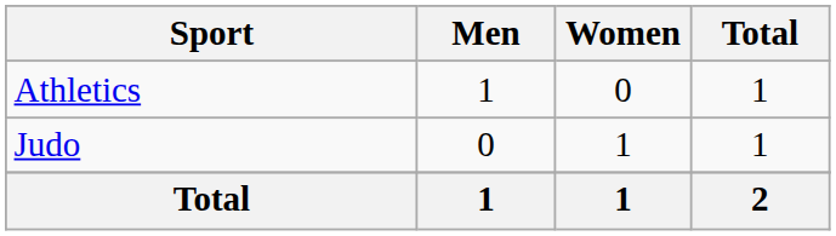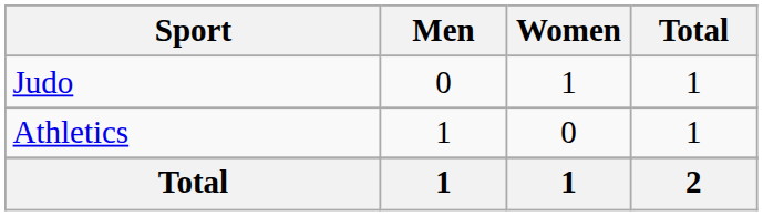 <table class="wikitable sortable" style="text-align:center;">
 <tr>
 <th width=180>Sport</th>
 <th width=55>Men</th>
 <th width=55>Women</th>
 <th width=55>Total</th>
 </tr>
 <tr>
+<td align=left><a href='#'>Judo</a></td>
+<td>0</td>
+<td>1</td>
+<td>1</td>
+</tr>
+<tr>
 <td align=left><a href='#'>Athletics</a></td>
 <td>1</td>
 <td>0</td>
-<td>1</td>
-</tr>
-<tr>
-<td align=left><a href='#'>Judo</a></td>
-<td>0</td>
-<td>1</td>
 <td>1</td>
 </tr>
 <tr>
 </tr>
 <tr class="sortbottom">
 <th>Total</th>
 <th>1</th>
 <th>1</th>
 <th>2</th>
 </tr>
 </table>
